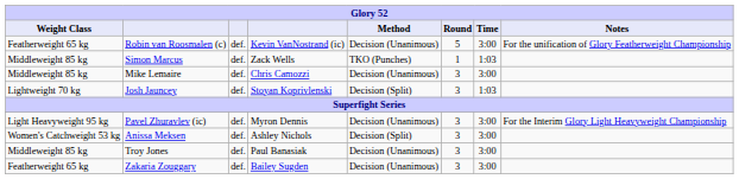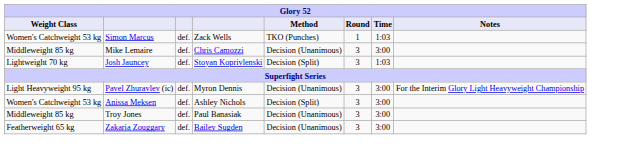 <table class="wikitable" style="font-size: 70%;">
 <tr>
 <th colspan="8" style="background-color: #ccf; color: #000080; text-align: center;"><strong>Glory 52</strong></th>
 </tr>
 <tr>
 <th colspan="1" style="background-color: #E6E8FA; color: #000000; text-align: center;">Weight Class</th>
 <th colspan="1" style="background-color: #E6E8FA; color: #000000; text-align: center;"></th>
 <th colspan="1" style="background-color: #E6E8FA; color: #000000; text-align: center;"></th>
 <th colspan="1" style="background-color: #E6E8FA; color: #000000; text-align: center;"></th>
 <th colspan="1" style="background-color: #E6E8FA; color: #000000; text-align: center;">Method</th>
 <th colspan="1" style="background-color: #E6E8FA; color: #000000; text-align: center;">Round</th>
 <th colspan="1" style="background-color: #E6E8FA; color: #000000; text-align: center;">Time</th>
 <th colspan="1" style="background-color: #E6E8FA; color: #000000; text-align: center;">Notes</th>
 </tr>
 <tr>
-<td>Featherweight 65 kg</td>
-<td> <a href='#'>Robin van Roosmalen</a> (c)</td>
-<td align=center>def.</td>
-<td> <a href='#'>Kevin VanNostrand</a> (ic)</td>
-<td>Decision (Unanimous)</td>
-<td align=center>5</td>
-<td align=center>3:00</td>
-<td>For the unification of <a href='#'>Glory Featherweight Championship</a></td>
-</tr>
-<tr>
-<td>Middleweight 85 kg</td>
+<td>Women's Catchweight 53 kg</td>
 <td> <a href='#'>Simon Marcus</a></td>
 <td align=center>def.</td>
 <td> Zack Wells</td>
 <td>TKO (Punches)</td>
 <td align=center>1</td>
 <td align=center>1:03</td>
 <td></td>
 </tr>
 <tr>
 <td>Middleweight 85 kg</td>
 <td> Mike Lemaire</td>
 <td align=center>def.</td>
 <td> <a href='#'>Chris Camozzi</a></td>
 <td>Decision (Unanimous)</td>
 <td align=center>3</td>
 <td align=center>3:00</td>
 <td></td>
 </tr>
 <tr>
 <td>Lightweight 70 kg</td>
 <td> <a href='#'>Josh Jauncey</a></td>
 <td align=center>def.</td>
 <td> <a href='#'>Stoyan Koprivlenski</a></td>
 <td>Decision (Split)</td>
 <td align=center>3</td>
 <td align=center>1:03</td>
 <td></td>
 </tr>
 <tr>
 <th colspan="8" style="background-color: #ccf; color: #000080; text-align: center;"><strong>Superfight Series</strong></th>
 </tr>
 <tr>
 <td>Light Heavyweight 95 kg</td>
 <td> <a href='#'>Pavel Zhuravlev</a> (ic)</td>
 <td align=center>def.</td>
 <td> Myron Dennis</td>
 <td>Decision (Unanimous)</td>
 <td align=center>3</td>
 <td align=center>3:00</td>
 <td>For the Interim <a href='#'>Glory Light Heavyweight Championship</a></td>
 </tr>
 <tr>
 <td>Women's Catchweight 53 kg</td>
 <td> <a href='#'>Anissa Meksen</a></td>
 <td align=center>def.</td>
 <td> Ashley Nichols</td>
 <td>Decision (Split)</td>
 <td align=center>3</td>
 <td align=center>3:00</td>
 <td></td>
 </tr>
 <tr>
 <td>Middleweight 85 kg</td>
 <td> Troy Jones</td>
 <td align=center>def.</td>
 <td> Paul Banasiak</td>
 <td>Decision (Unanimous)</td>
 <td align=center>3</td>
 <td align=center>3:00</td>
 <td></td>
 </tr>
 <tr>
 <td>Featherweight 65 kg</td>
 <td> <a href='#'>Zakaria Zouggary</a></td>
 <td align=center>def.</td>
 <td> <a href='#'>Bailey Sugden</a></td>
 <td>Decision (Unanimous)</td>
 <td align=center>3</td>
 <td align=center>3:00</td>
 <td></td>
 </tr>
 </table>
